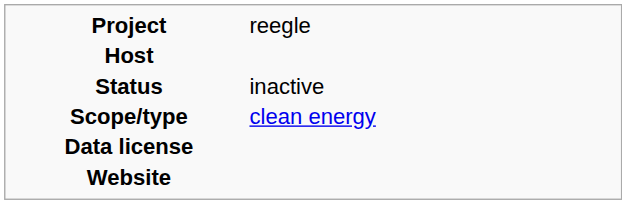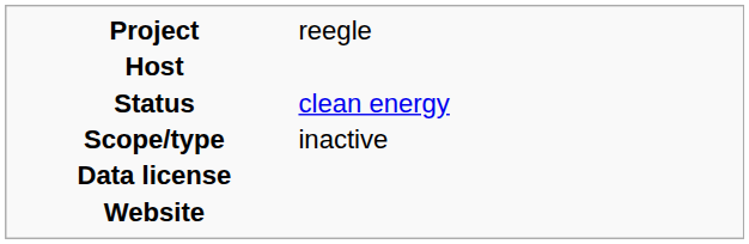 <table class="infobox" style="width: 28em">
 <tr>
 <th style="width: 35%">Project</th>
 <td style="width: 55%">reegle</td>
 </tr>
 <tr>
 <th>Host</th>
 <td></td>
 </tr>
 <tr>
 <th>Status</th>
-<td>inactive</td>
+<td><a href='#'>clean energy</a></td>
 </tr>
 <tr>
 <th>Scope/type</th>
-<td><a href='#'>clean energy</a></td>
+<td>inactive</td>
 </tr>
 <tr>
 <th>Data license</th>
 <td></td>
 </tr>
 <tr>
 <th>Website</th>
 <td></td>
 </tr>
 </table>
